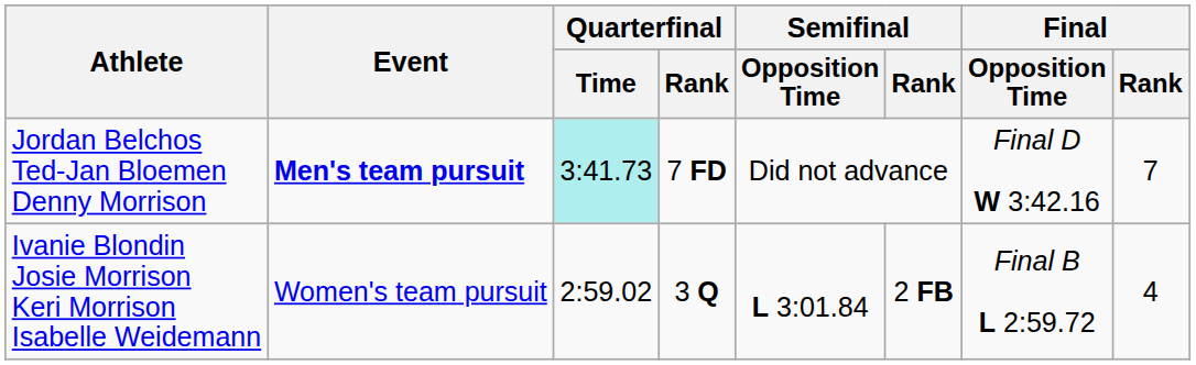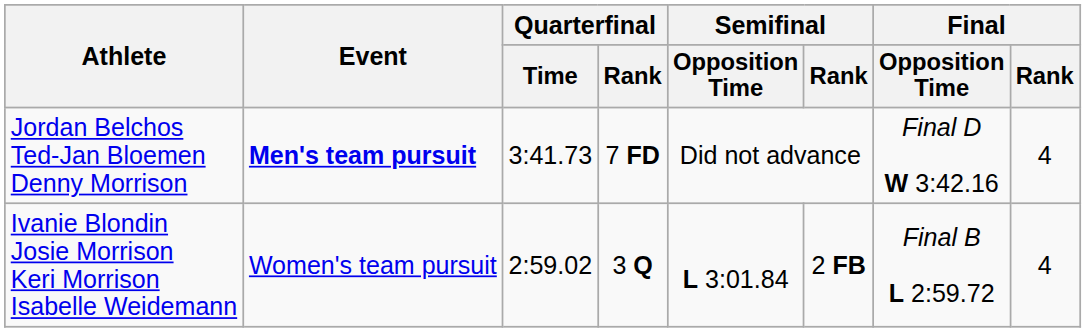 <table class="wikitable" style="font-size:90%">
 <tr>
 <th rowspan="2">Athlete</th>
 <th rowspan="2">Event</th>
 <th colspan=2>Quarterfinal</th>
 <th colspan=2>Semifinal</th>
 <th colspan="2">Final</th>
 </tr>
 <tr style="font-size:95%">
 <th>Time</th>
 <th>Rank</th>
 <th>Opposition<br>Time</th>
 <th>Rank</th>
 <th>Opposition<br>Time</th>
 <th>Rank</th>
 </tr>
 <tr align=center>
 <td align=left><a href='#'>Jordan Belchos</a><br><a href='#'>Ted-Jan Bloemen</a><br><a href='#'>Denny Morrison</a></td>
 <td align=left><strong><a href='#'>Men's team pursuit</a></strong></td>
-<td style="background: paleturquoise;">3:41.73</td>
+<td>3:41.73</td>
 <td>7 <strong>FD</strong></td>
 <td colspan=2>Did not advance</td>
 <td><em>Final D</em><br><br><strong>W</strong> 3:42.16</td>
-<td>7</td>
+<td>4</td>
 </tr>
 <tr align=center>
 <td align=left><a href='#'>Ivanie Blondin</a><br><a href='#'>Josie Morrison</a><br><a href='#'>Keri Morrison</a><br><a href='#'>Isabelle Weidemann</a></td>
 <td align=left><a href='#'>Women's team pursuit</a></td>
 <td>2:59.02</td>
 <td>3 <strong>Q</strong></td>
 <td><br><strong>L</strong> 3:01.84</td>
 <td>2 <strong>FB</strong></td>
 <td><em>Final B</em><br><br><strong>L</strong> 2:59.72</td>
 <td>4</td>
 </tr>
 </table>
